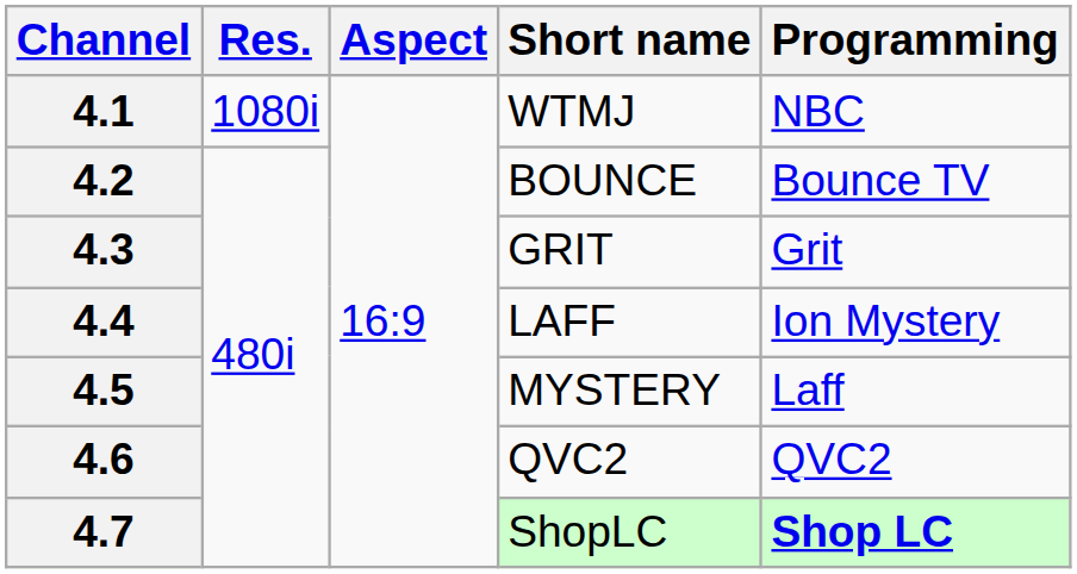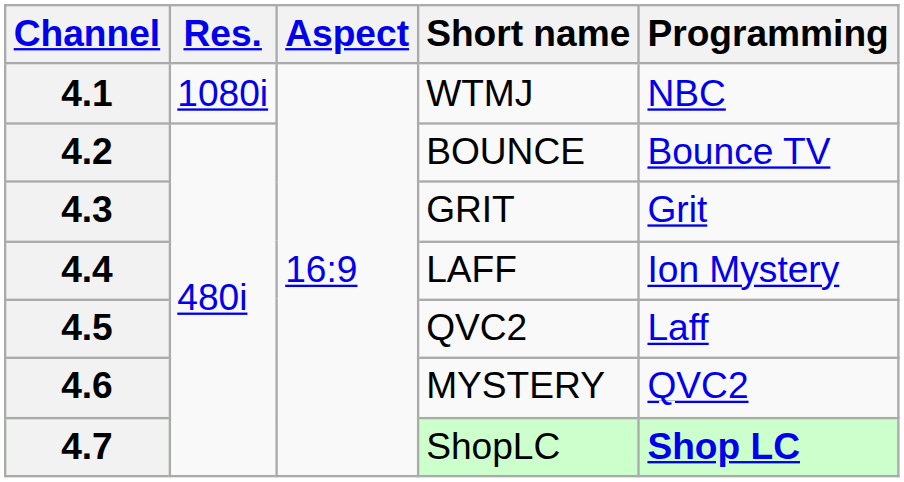 <table class="wikitable">
 <tr>
 <th scope = "col"><a href='#'>Channel</a></th>
 <th scope = "col"><a href='#'>Res.</a></th>
 <th scope = "col"><a href='#'>Aspect</a></th>
 <th scope = "col">Short name</th>
 <th scope = "col">Programming</th>
 </tr>
 <tr>
 <th scope = "row">4.1</th>
 <td><a href='#'>1080i</a></td>
 <td rowspan="7"><a href='#'>16:9</a></td>
 <td>WTMJ</td>
 <td><a href='#'>NBC</a></td>
 </tr>
 <tr>
 <th scope = "row">4.2</th>
 <td rowspan="6"><a href='#'>480i</a></td>
 <td>BOUNCE</td>
 <td><a href='#'>Bounce TV</a></td>
 </tr>
 <tr>
 <th scope = "row">4.3</th>
 <td>GRIT</td>
 <td><a href='#'>Grit</a></td>
 </tr>
 <tr>
 <th scope = "row">4.4</th>
 <td>LAFF</td>
 <td><a href='#'>Ion Mystery</a></td>
 </tr>
 <tr>
 <th scope = "row">4.5</th>
-<td>MYSTERY</td>
+<td>QVC2</td>
 <td><a href='#'>Laff</a></td>
 </tr>
 <tr>
 <th scope = "row">4.6</th>
-<td>QVC2</td>
+<td>MYSTERY</td>
 <td><a href='#'>QVC2</a></td>
 </tr>
 <tr style="background-color: #CCFFCC;">
 <th scope = "row">4.7</th>
 <td>ShopLC</td>
 <td><strong><a href='#'>Shop LC</a></strong></td>
 </tr>
 </table>
